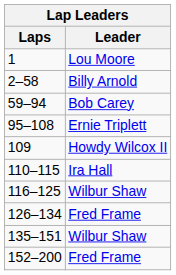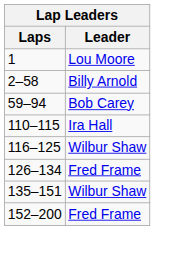 <table class="wikitable">
 <tr>
 <th colspan=2>Lap Leaders</th>
 </tr>
 <tr>
 <th>Laps</th>
 <th>Leader</th>
 </tr>
 <tr>
 <td>1</td>
 <td><a href='#'>Lou Moore</a></td>
 </tr>
 <tr>
 <td>2–58</td>
 <td><a href='#'>Billy Arnold</a></td>
 </tr>
 <tr>
 <td>59–94</td>
 <td><a href='#'>Bob Carey</a></td>
-</tr>
-<tr>
-<td>95–108</td>
-<td><a href='#'>Ernie Triplett</a></td>
-</tr>
-<tr>
-<td>109</td>
-<td><a href='#'>Howdy Wilcox II</a></td>
 </tr>
 <tr>
 <td>110–115</td>
 <td><a href='#'>Ira Hall</a></td>
 </tr>
 <tr>
 <td>116–125</td>
 <td><a href='#'>Wilbur Shaw</a></td>
 </tr>
 <tr>
 <td>126–134</td>
 <td><a href='#'>Fred Frame</a></td>
 </tr>
 <tr>
 <td>135–151</td>
 <td><a href='#'>Wilbur Shaw</a></td>
 </tr>
 <tr>
 <td>152–200</td>
 <td><a href='#'>Fred Frame</a></td>
 </tr>
 </table>
